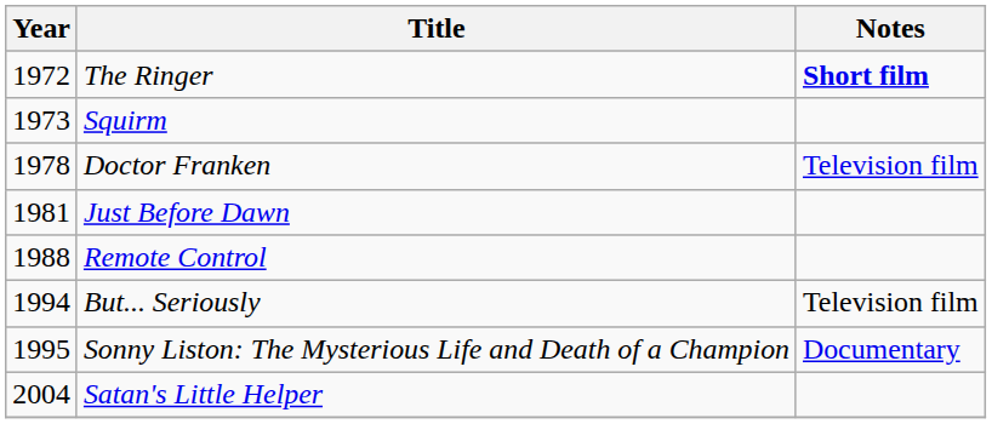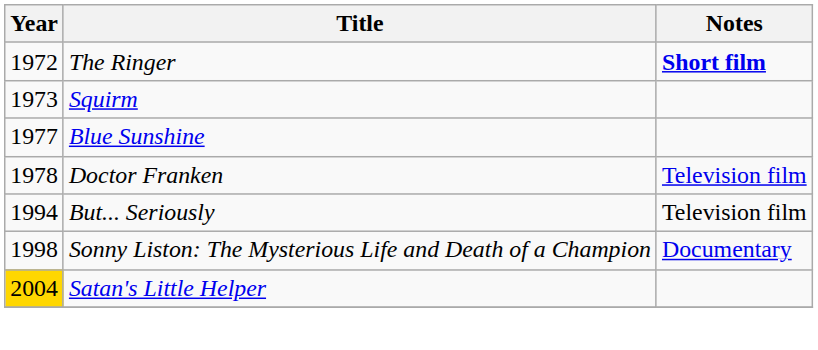 <table class="wikitable sortable">
 <tr>
 <th>Year</th>
 <th>Title</th>
 <th>Notes</th>
 </tr>
 <tr>
 <td>1972</td>
 <td><em>The Ringer</em></td>
 <td><strong><a href='#'>Short film</a></strong></td>
 </tr>
 <tr>
 <td>1973</td>
 <td><em><a href='#'>Squirm</a></em></td>
 <td></td>
 </tr>
 <tr>
+<td>1977</td>
+<td><em><a href='#'>Blue Sunshine</a></em></td>
+<td></td>
+</tr>
+<tr>
 <td>1978</td>
 <td><em>Doctor Franken</em></td>
 <td><a href='#'>Television film</a></td>
-</tr>
-<tr>
-<td>1981</td>
-<td><em><a href='#'>Just Before Dawn</a></em></td>
-<td></td>
-</tr>
-<tr>
-<td>1988</td>
-<td><em><a href='#'>Remote Control</a></em></td>
-<td></td>
 </tr>
 <tr>
 <td>1994</td>
 <td><em>But... Seriously</em></td>
 <td>Television film</td>
 </tr>
 <tr>
-<td>1995</td>
+<td>1998</td>
 <td><em>Sonny Liston: The Mysterious Life and Death of a Champion</em></td>
 <td><a href='#'>Documentary</a></td>
 </tr>
 <tr>
-<td>2004</td>
+<td style="background: gold;">2004</td>
 <td><em><a href='#'>Satan's Little Helper</a></em></td>
 <td></td>
 </tr>
 <tr>
 </tr>
 </table>
